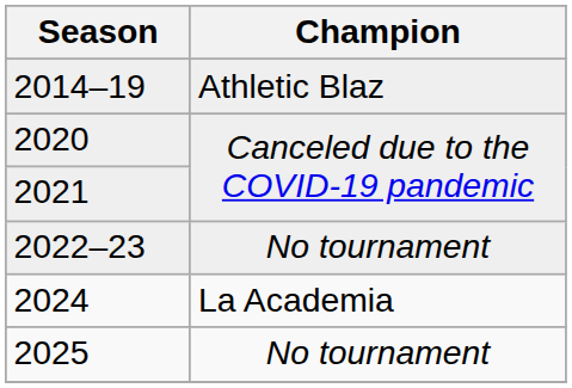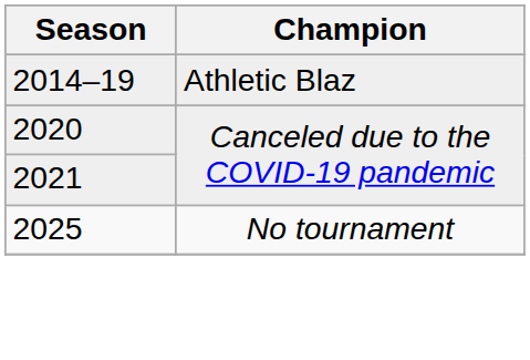 <table class="wikitable sortable">
 <tr>
 <th width=80px>Season</th>
 <th width=170px>Champion</th>
 </tr>
 <tr bgcolor=#efefef>
 <td>2014–19</td>
 <td>Athletic Blaz</td>
 </tr>
 <tr bgcolor=#efefef>
 <td>2020</td>
 <td rowspan=2 colspan="1" align=center><em>Canceled due to the <a href='#'>COVID-19 pandemic</a></em></td>
 </tr>
 <tr bgcolor=#efefef>
 <td>2021</td>
 </tr>
-<tr bgcolor=#efefef>
-<td>2022–23</td>
-<td colspan=1 align=center><em>No tournament</em></td>
-</tr>
-<tr>
-<td>2024</td>
-<td>La Academia</td>
-</tr>
 <tr>
 <td>2025</td>
 <td colspan=1 align=center><em>No tournament</em></td>
 </tr>
 <tr>
 </tr>
 </table>
